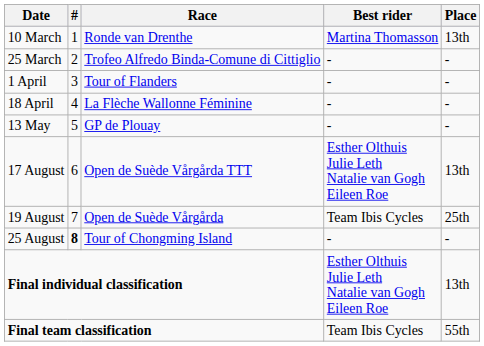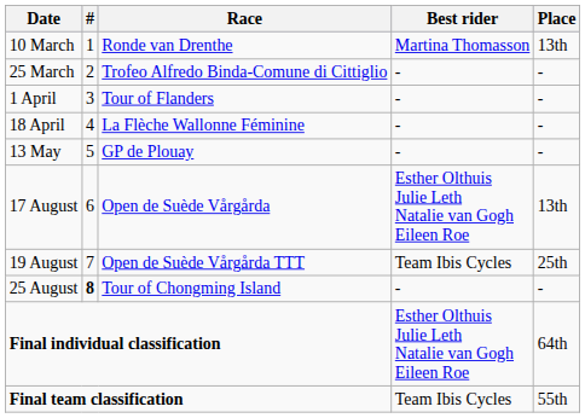 <table class="wikitable">
 <tr style="background:#ccccff;">
 <th>Date</th>
 <th>#</th>
 <th>Race</th>
 <th>Best rider</th>
 <th>Place</th>
 </tr>
 <tr>
 <td>10 March</td>
 <td>1</td>
 <td><a href='#'>Ronde van Drenthe</a></td>
 <td> <a href='#'>Martina Thomasson</a></td>
 <td>13th</td>
 </tr>
 <tr>
 <td>25 March</td>
 <td>2</td>
 <td><a href='#'>Trofeo Alfredo Binda-Comune di Cittiglio</a></td>
 <td>-</td>
 <td>-</td>
 </tr>
 <tr>
 <td>1 April</td>
 <td>3</td>
 <td><a href='#'>Tour of Flanders</a></td>
 <td>-</td>
 <td>-</td>
 </tr>
 <tr>
 <td>18 April</td>
 <td>4</td>
 <td><a href='#'>La Flèche Wallonne Féminine</a></td>
 <td>-</td>
 <td>-</td>
 </tr>
 <tr>
 <td>13 May</td>
 <td>5</td>
 <td><a href='#'>GP de Plouay</a></td>
 <td>-</td>
 <td>-</td>
 </tr>
 <tr>
 <td>17 August</td>
 <td>6</td>
-<td><a href='#'>Open de Suède Vårgårda TTT</a></td>
+<td><a href='#'>Open de Suède Vårgårda</a></td>
 <td> <a href='#'>Esther Olthuis</a><br> <a href='#'>Julie Leth</a><br> <a href='#'>Natalie van Gogh</a><br> <a href='#'>Eileen Roe</a></td>
 <td>13th</td>
 </tr>
 <tr>
 <td>19 August</td>
 <td>7</td>
-<td><a href='#'>Open de Suède Vårgårda</a></td>
+<td><a href='#'>Open de Suède Vårgårda TTT</a></td>
 <td>Team Ibis Cycles</td>
 <td>25th</td>
 </tr>
 <tr>
 <td>25 August</td>
 <td><strong>8</strong></td>
 <td><a href='#'>Tour of Chongming Island</a></td>
 <td>-</td>
 <td>-</td>
 </tr>
 <tr>
 <td colspan=3><strong>Final individual classification</strong></td>
 <td> <a href='#'>Esther Olthuis</a><br> <a href='#'>Julie Leth</a><br> <a href='#'>Natalie van Gogh</a><br> <a href='#'>Eileen Roe</a></td>
-<td>13th</td>
+<td>64th</td>
 </tr>
 <tr>
 <td colspan=3><strong>Final team classification</strong></td>
 <td>Team Ibis Cycles</td>
 <td>55th</td>
 </tr>
 </table>
